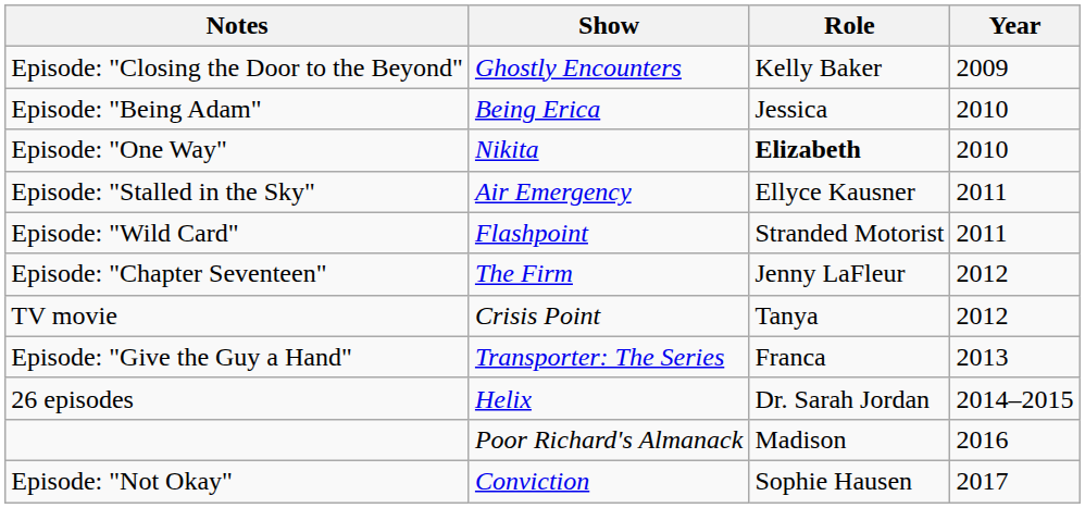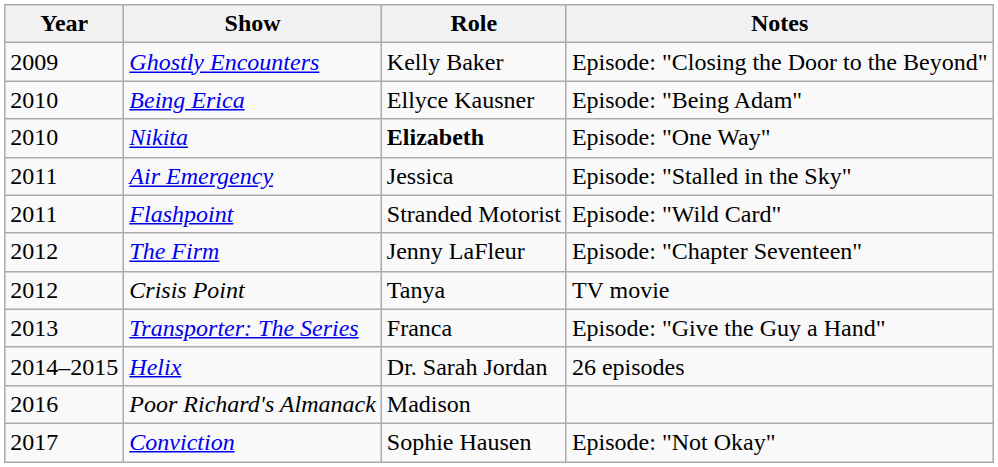 <table class="wikitable sortable">
 <tr>
-<th class = "unsortable">Notes</th>
+<th>Year</th>
 <th>Show</th>
 <th>Role</th>
-<th>Year</th>
+<th class = "unsortable">Notes</th>
 </tr>
 <tr>
-<td>Episode: "Closing the Door to the Beyond"</td>
+<td>2009</td>
 <td><em><a href='#'>Ghostly Encounters</a></em></td>
 <td>Kelly Baker</td>
-<td>2009</td>
+<td>Episode: "Closing the Door to the Beyond"</td>
 </tr>
 <tr>
+<td>2010</td>
+<td><em><a href='#'>Being Erica</a></em></td>
+<td>Ellyce Kausner</td>
 <td>Episode: "Being Adam"</td>
-<td><em><a href='#'>Being Erica</a></em></td>
-<td>Jessica</td>
-<td>2010</td>
 </tr>
 <tr>
-<td>Episode: "One Way"</td>
+<td>2010</td>
 <td><em><a href='#'>Nikita</a></em></td>
 <td><strong>Elizabeth</strong></td>
-<td>2010</td>
+<td>Episode: "One Way"</td>
 </tr>
 <tr>
+<td>2011</td>
+<td><em><a href='#'>Air Emergency</a></em></td>
+<td>Jessica</td>
 <td>Episode: "Stalled in the Sky"</td>
-<td><em><a href='#'>Air Emergency</a></em></td>
-<td>Ellyce Kausner</td>
-<td>2011</td>
 </tr>
 <tr>
-<td>Episode: "Wild Card"</td>
+<td>2011</td>
 <td><em><a href='#'>Flashpoint</a></em></td>
 <td>Stranded Motorist</td>
-<td>2011</td>
+<td>Episode: "Wild Card"</td>
 </tr>
 <tr>
-<td>Episode: "Chapter Seventeen"</td>
+<td>2012</td>
 <td data-sort-value="Firm, The"><em><a href='#'>The Firm</a></em></td>
 <td>Jenny LaFleur</td>
-<td>2012</td>
+<td>Episode: "Chapter Seventeen"</td>
 </tr>
 <tr>
-<td>TV movie</td>
+<td>2012</td>
 <td><em>Crisis Point</em></td>
 <td>Tanya</td>
-<td>2012</td>
+<td>TV movie</td>
 </tr>
 <tr>
-<td>Episode: "Give the Guy a Hand"</td>
+<td>2013</td>
 <td><em><a href='#'>Transporter: The Series</a></em></td>
 <td>Franca</td>
-<td>2013</td>
+<td>Episode: "Give the Guy a Hand"</td>
 </tr>
 <tr>
-<td>26 episodes</td>
+<td>2014–2015</td>
 <td><em><a href='#'>Helix</a></em></td>
 <td>Dr. Sarah Jordan</td>
-<td>2014–2015</td>
+<td>26 episodes</td>
 </tr>
 <tr>
-<td></td>
+<td>2016</td>
 <td><em>Poor Richard's Almanack</em></td>
 <td>Madison</td>
-<td>2016</td>
+<td></td>
 </tr>
 <tr>
-<td>Episode: "Not Okay"</td>
+<td>2017</td>
 <td><em><a href='#'>Conviction</a></em></td>
 <td>Sophie Hausen</td>
-<td>2017</td>
+<td>Episode: "Not Okay"</td>
 </tr>
 </table>
